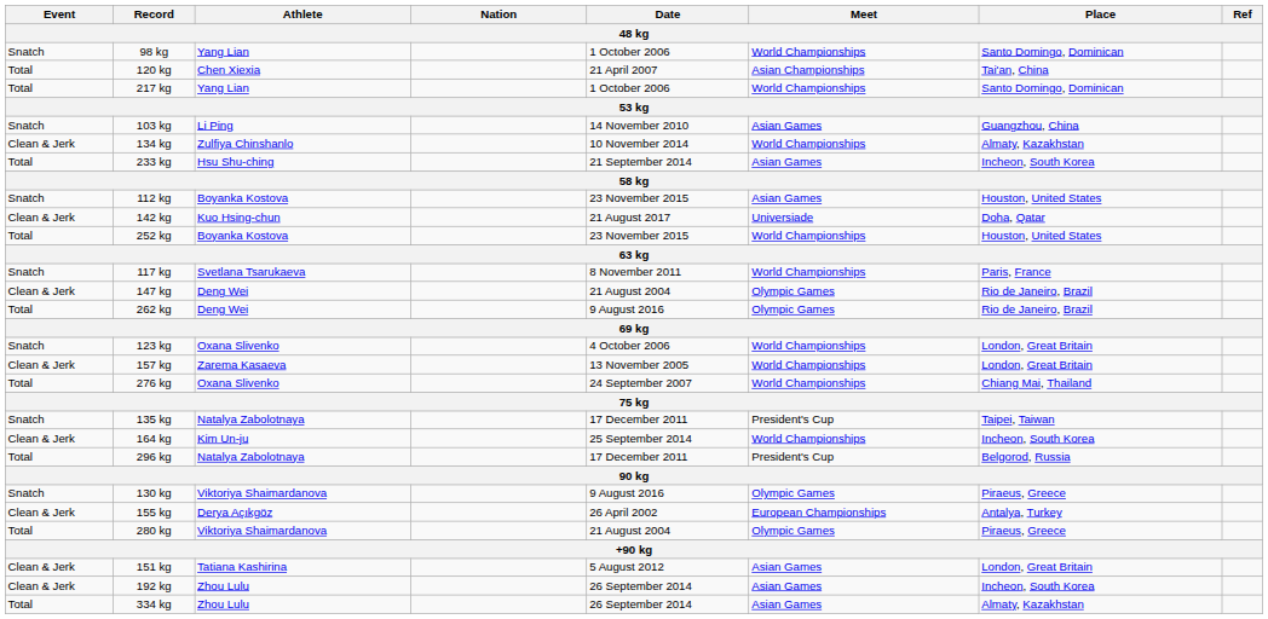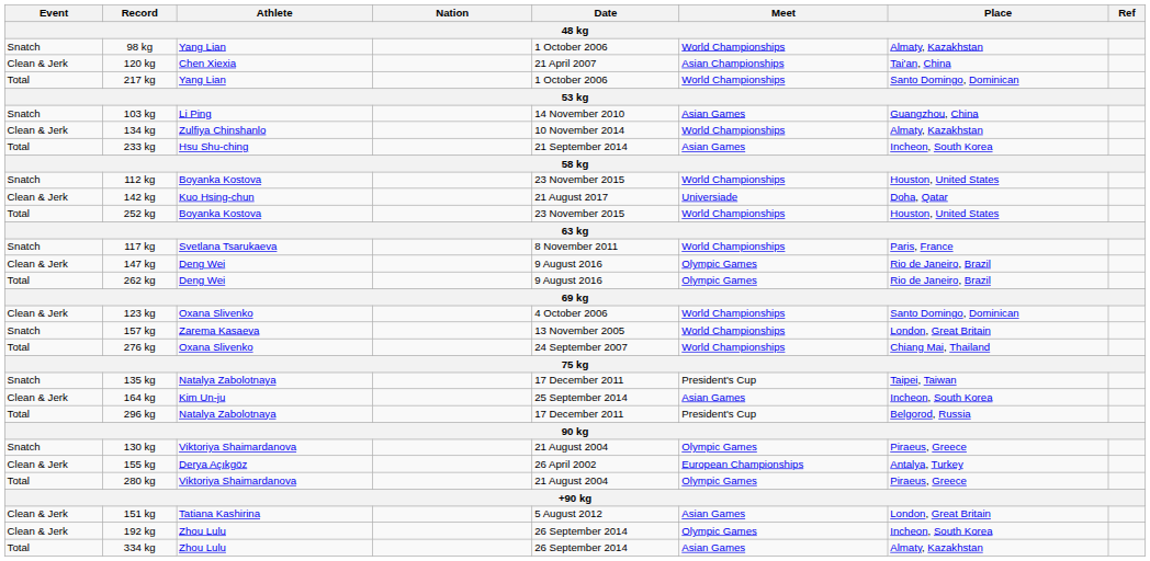 <table class="wikitable" style="font-size:90%; width: 98%;">
 <tr>
 <th width=8%>Event</th>
 <th width=6%>Record</th>
 <th width=16%>Athlete</th>
 <th width=13%>Nation</th>
 <th width=12%>Date</th>
 <th width=17%>Meet</th>
 <th width=18%>Place</th>
 <th width=3%>Ref</th>
 </tr>
 <tr bgcolor="#DDDDDD">
 <th colspan="8">48 kg</th>
 </tr>
 <tr>
 <td>Snatch</td>
 <td align=center>98 kg</td>
 <td><a href='#'>Yang Lian</a></td>
 <td></td>
 <td>1 October 2006</td>
 <td><a href='#'>World Championships</a></td>
-<td> <a href='#'>Santo Domingo</a>, <a href='#'>Dominican</a></td>
+<td> <a href='#'>Almaty</a>, <a href='#'>Kazakhstan</a></td>
 <td></td>
 </tr>
 <tr>
-<td>Total</td>
+<td>Clean & Jerk</td>
 <td align=center>120 kg</td>
 <td><a href='#'>Chen Xiexia</a></td>
 <td></td>
 <td>21 April 2007</td>
 <td><a href='#'>Asian Championships</a></td>
 <td> <a href='#'>Tai'an</a>, <a href='#'>China</a></td>
 <td></td>
 </tr>
 <tr>
 <td>Total</td>
 <td align=center>217 kg</td>
 <td><a href='#'>Yang Lian</a></td>
 <td></td>
 <td>1 October 2006</td>
 <td><a href='#'>World Championships</a></td>
 <td> <a href='#'>Santo Domingo</a>, <a href='#'>Dominican</a></td>
 <td></td>
 </tr>
 <tr bgcolor="#DDDDDD">
 <th colspan="8">53 kg</th>
 </tr>
 <tr>
 <td>Snatch</td>
 <td align=center>103 kg</td>
 <td><a href='#'>Li Ping</a></td>
 <td></td>
 <td>14 November 2010</td>
 <td><a href='#'>Asian Games</a></td>
 <td> <a href='#'>Guangzhou</a>, <a href='#'>China</a></td>
 <td></td>
 </tr>
 <tr>
 <td>Clean & Jerk</td>
 <td align=center>134 kg</td>
 <td><a href='#'>Zulfiya Chinshanlo</a></td>
 <td></td>
 <td>10 November 2014</td>
 <td><a href='#'>World Championships</a></td>
 <td> <a href='#'>Almaty</a>, <a href='#'>Kazakhstan</a></td>
 <td></td>
 </tr>
 <tr>
 <td>Total</td>
 <td align=center>233 kg</td>
 <td><a href='#'>Hsu Shu-ching</a></td>
 <td></td>
 <td>21 September 2014</td>
 <td><a href='#'>Asian Games</a></td>
 <td> <a href='#'>Incheon</a>, <a href='#'>South Korea</a></td>
 <td></td>
 </tr>
 <tr bgcolor="#DDDDDD">
 <th colspan="8">58 kg</th>
 </tr>
 <tr>
 <td>Snatch</td>
 <td align=center>112 kg</td>
 <td><a href='#'>Boyanka Kostova</a></td>
 <td></td>
 <td>23 November 2015</td>
-<td><a href='#'>Asian Games</a></td>
+<td><a href='#'>World Championships</a></td>
 <td> <a href='#'>Houston</a>, <a href='#'>United States</a></td>
 <td></td>
 </tr>
 <tr>
 <td>Clean & Jerk</td>
 <td align=center>142 kg</td>
 <td><a href='#'>Kuo Hsing-chun</a></td>
 <td></td>
 <td>21 August 2017</td>
 <td><a href='#'>Universiade</a></td>
 <td> <a href='#'>Doha</a>, <a href='#'>Qatar</a></td>
 <td></td>
 </tr>
 <tr>
 <td>Total</td>
 <td align=center>252 kg</td>
 <td><a href='#'>Boyanka Kostova</a></td>
 <td></td>
 <td>23 November 2015</td>
 <td><a href='#'>World Championships</a></td>
 <td> <a href='#'>Houston</a>, <a href='#'>United States</a></td>
 <td></td>
 </tr>
 <tr bgcolor="#DDDDDD">
 <th colspan="8">63 kg</th>
 </tr>
 <tr>
 <td>Snatch</td>
 <td align=center>117 kg</td>
 <td><a href='#'>Svetlana Tsarukaeva</a></td>
 <td></td>
 <td>8 November 2011</td>
 <td><a href='#'>World Championships</a></td>
 <td> <a href='#'>Paris</a>, <a href='#'>France</a></td>
 <td></td>
 </tr>
 <tr>
 <td>Clean & Jerk</td>
 <td align=center>147 kg</td>
 <td><a href='#'>Deng Wei</a></td>
 <td></td>
-<td>21 August 2004</td>
+<td>9 August 2016</td>
 <td><a href='#'>Olympic Games</a></td>
 <td> <a href='#'>Rio de Janeiro</a>, <a href='#'>Brazil</a></td>
 <td></td>
 </tr>
 <tr>
 <td>Total</td>
 <td align=center>262 kg</td>
 <td><a href='#'>Deng Wei</a></td>
 <td></td>
 <td>9 August 2016</td>
 <td><a href='#'>Olympic Games</a></td>
 <td> <a href='#'>Rio de Janeiro</a>, <a href='#'>Brazil</a></td>
 <td></td>
 </tr>
 <tr bgcolor="#DDDDDD">
 <th colspan="8">69 kg</th>
 </tr>
 <tr>
-<td>Snatch</td>
+<td>Clean & Jerk</td>
 <td align=center>123 kg</td>
 <td><a href='#'>Oxana Slivenko</a></td>
 <td></td>
 <td>4 October 2006</td>
 <td><a href='#'>World Championships</a></td>
-<td> <a href='#'>London</a>, <a href='#'>Great Britain</a></td>
+<td> <a href='#'>Santo Domingo</a>, <a href='#'>Dominican</a></td>
 <td></td>
 </tr>
 <tr>
-<td>Clean & Jerk</td>
+<td>Snatch</td>
 <td align=center>157 kg</td>
 <td><a href='#'>Zarema Kasaeva</a></td>
 <td></td>
 <td>13 November 2005</td>
 <td><a href='#'>World Championships</a></td>
 <td> <a href='#'>London</a>, <a href='#'>Great Britain</a></td>
 <td></td>
 </tr>
 <tr>
 <td>Total</td>
 <td align=center>276 kg</td>
 <td><a href='#'>Oxana Slivenko</a></td>
 <td></td>
 <td>24 September 2007</td>
 <td><a href='#'>World Championships</a></td>
 <td> <a href='#'>Chiang Mai</a>, <a href='#'>Thailand</a></td>
 <td></td>
 </tr>
 <tr bgcolor="#DDDDDD">
 <th colspan="8">75 kg</th>
 </tr>
 <tr>
 <td>Snatch</td>
 <td align=center>135 kg</td>
 <td><a href='#'>Natalya Zabolotnaya</a></td>
 <td></td>
 <td>17 December 2011</td>
 <td>President's Cup</td>
 <td> <a href='#'>Taipei</a>, <a href='#'>Taiwan</a></td>
 <td></td>
 </tr>
 <tr>
 <td>Clean & Jerk</td>
 <td align=center>164 kg</td>
 <td><a href='#'>Kim Un-ju</a></td>
 <td></td>
 <td>25 September 2014</td>
-<td><a href='#'>World Championships</a></td>
+<td><a href='#'>Asian Games</a></td>
 <td> <a href='#'>Incheon</a>, <a href='#'>South Korea</a></td>
 <td></td>
 </tr>
 <tr>
 <td>Total</td>
 <td align=center>296 kg</td>
 <td><a href='#'>Natalya Zabolotnaya</a></td>
 <td></td>
 <td>17 December 2011</td>
 <td>President's Cup</td>
 <td> <a href='#'>Belgorod</a>, <a href='#'>Russia</a></td>
 <td></td>
 </tr>
 <tr bgcolor="#DDDDDD">
 <th colspan="8">90 kg</th>
 </tr>
 <tr>
 <td>Snatch</td>
 <td align=center>130 kg</td>
 <td><a href='#'>Viktoriya Shaimardanova</a></td>
 <td></td>
-<td>9 August 2016</td>
+<td>21 August 2004</td>
 <td><a href='#'>Olympic Games</a></td>
 <td> <a href='#'>Piraeus</a>, <a href='#'>Greece</a></td>
 <td></td>
 </tr>
 <tr>
 <td>Clean & Jerk</td>
 <td align=center>155 kg</td>
 <td><a href='#'>Derya Açıkgöz</a></td>
 <td></td>
 <td>26 April 2002</td>
 <td><a href='#'>European Championships</a></td>
 <td> <a href='#'>Antalya</a>, <a href='#'>Turkey</a></td>
 <td></td>
 </tr>
 <tr>
 <td>Total</td>
 <td align=center>280 kg</td>
 <td><a href='#'>Viktoriya Shaimardanova</a></td>
 <td></td>
 <td>21 August 2004</td>
 <td><a href='#'>Olympic Games</a></td>
 <td> <a href='#'>Piraeus</a>, <a href='#'>Greece</a></td>
 <td></td>
 </tr>
 <tr bgcolor="#DDDDDD">
 <th colspan="8">+90 kg</th>
 </tr>
 <tr>
 <td>Clean & Jerk</td>
 <td align=center>151 kg</td>
 <td><a href='#'>Tatiana Kashirina</a></td>
 <td></td>
 <td>5 August 2012</td>
 <td><a href='#'>Asian Games</a></td>
 <td> <a href='#'>London</a>, <a href='#'>Great Britain</a></td>
 <td></td>
 </tr>
 <tr>
 <td>Clean & Jerk</td>
 <td align=center>192 kg</td>
 <td><a href='#'>Zhou Lulu</a></td>
 <td></td>
 <td>26 September 2014</td>
-<td><a href='#'>Asian Games</a></td>
+<td><a href='#'>Olympic Games</a></td>
 <td> <a href='#'>Incheon</a>, <a href='#'>South Korea</a></td>
 <td></td>
 </tr>
 <tr>
 <td>Total</td>
 <td align=center>334 kg</td>
 <td><a href='#'>Zhou Lulu</a></td>
 <td></td>
 <td>26 September 2014</td>
 <td><a href='#'>Asian Games</a></td>
 <td> <a href='#'>Almaty</a>, <a href='#'>Kazakhstan</a></td>
 <td></td>
 </tr>
 </table>
